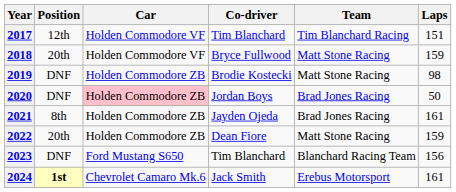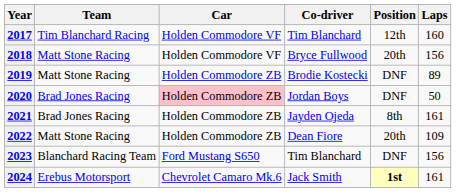 <table class="wikitable" style="font-size: 95%;">
 <tr>
 <th>Year</th>
-<th>Position</th>
+<th>Team</th>
 <th>Car</th>
 <th>Co-driver</th>
-<th>Team</th>
+<th>Position</th>
 <th>Laps</th>
 </tr>
 <tr>
 <th><a href='#'>2017</a></th>
-<td align="center">12th</td>
+<td><a href='#'>Tim Blanchard Racing</a></td>
 <td><a href='#'>Holden Commodore VF</a></td>
 <td> <a href='#'>Tim Blanchard</a></td>
-<td><a href='#'>Tim Blanchard Racing</a></td>
-<td align="center">151</td>
+<td align="center">12th</td>
+<td align="center">160</td>
 </tr>
 <tr>
 <th><a href='#'>2018</a></th>
-<td align="center">20th</td>
+<td><a href='#'>Matt Stone Racing</a></td>
 <td>Holden Commodore VF</td>
 <td> <a href='#'>Bryce Fullwood</a></td>
-<td><a href='#'>Matt Stone Racing</a></td>
-<td align="center">159</td>
+<td align="center">20th</td>
+<td align="center">156</td>
 </tr>
 <tr>
 <th><a href='#'>2019</a></th>
-<td align="center">DNF</td>
+<td>Matt Stone Racing</td>
 <td><a href='#'>Holden Commodore ZB</a></td>
 <td> <a href='#'>Brodie Kostecki</a></td>
-<td>Matt Stone Racing</td>
-<td align="center">98</td>
+<td align="center">DNF</td>
+<td align="center">89</td>
 </tr>
 <tr>
 <th><a href='#'>2020</a></th>
-<td align="center">DNF</td>
+<td><a href='#'>Brad Jones Racing</a></td>
 <td style="background: pink;">Holden Commodore ZB</td>
 <td> <a href='#'>Jordan Boys</a></td>
-<td><a href='#'>Brad Jones Racing</a></td>
+<td align="center">DNF</td>
 <td align="center">50</td>
 </tr>
 <tr>
 <th><a href='#'>2021</a></th>
-<td align="center">8th</td>
+<td>Brad Jones Racing</td>
 <td>Holden Commodore ZB</td>
 <td> <a href='#'>Jayden Ojeda</a></td>
-<td>Brad Jones Racing</td>
+<td align="center">8th</td>
 <td align="center">161</td>
 </tr>
 <tr>
 <th><a href='#'>2022</a></th>
-<td align="center">20th</td>
+<td>Matt Stone Racing</td>
 <td>Holden Commodore ZB</td>
 <td> <a href='#'>Dean Fiore</a></td>
-<td>Matt Stone Racing</td>
-<td align="center">159</td>
+<td align="center">20th</td>
+<td align="center">109</td>
 </tr>
 <tr>
 <th><a href='#'>2023</a></th>
-<td align="center">DNF</td>
+<td>Blanchard Racing Team</td>
 <td><a href='#'>Ford Mustang S650</a></td>
 <td> Tim Blanchard</td>
-<td>Blanchard Racing Team</td>
+<td align="center">DNF</td>
 <td align="center">156</td>
 </tr>
 <tr>
 <th><a href='#'>2024</a></th>
-<td align="center"  style=background:#ffffbf><strong>1st</strong></td>
+<td><a href='#'>Erebus Motorsport</a></td>
 <td><a href='#'>Chevrolet Camaro Mk.6</a></td>
 <td> <a href='#'>Jack Smith</a></td>
-<td><a href='#'>Erebus Motorsport</a></td>
+<td align="center"  style=background:#ffffbf><strong>1st</strong></td>
 <td align="center">161</td>
 </tr>
 </table>
